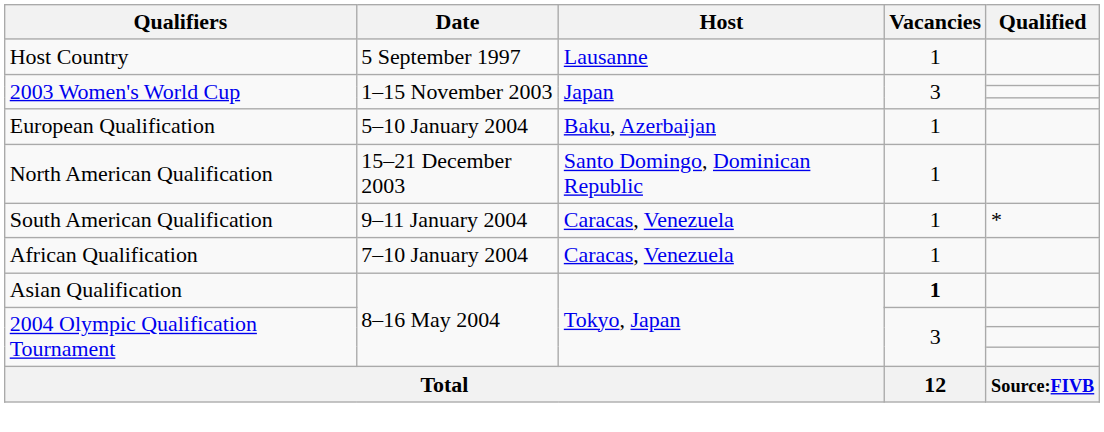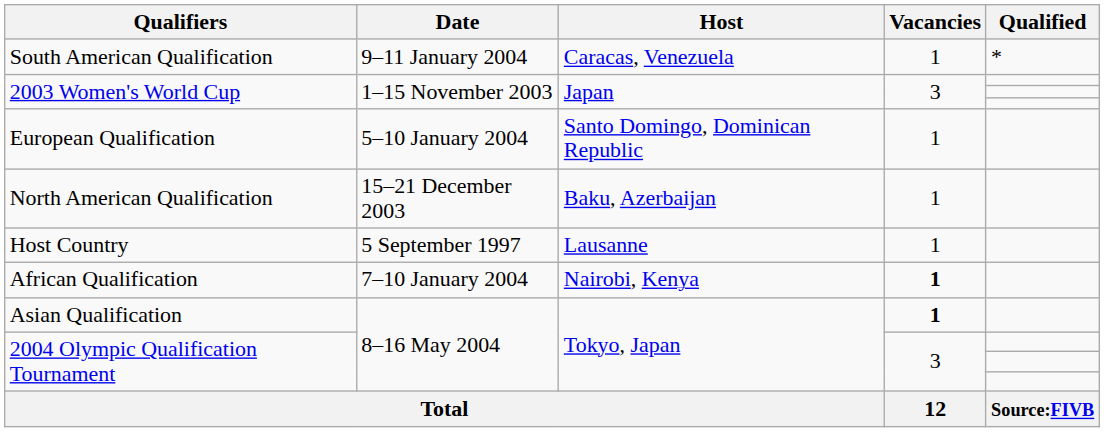 <table class="wikitable" width=800>
 <tr>
 <th>Qualifiers</th>
 <th>Date</th>
 <th>Host</th>
 <th>Vacancies</th>
 <th>Qualified</th>
 </tr>
 <tr>
-<td>Host Country</td>
-<td>5 September 1997</td>
-<td> <a href='#'>Lausanne</a></td>
+<td>South American Qualification</td>
+<td>9–11 January 2004</td>
+<td> <a href='#'>Caracas</a>, <a href='#'>Venezuela</a></td>
 <td align="center">1</td>
-<td></td>
+<td>*</td>
 </tr>
 <tr>
 <td rowspan=3><a href='#'>2003 Women's World Cup</a></td>
 <td rowspan=3>1–15 November 2003</td>
 <td rowspan=3> <a href='#'>Japan</a></td>
 <td align="center" rowspan=3>3</td>
 <td></td>
 </tr>
 <tr>
 <td></td>
 </tr>
 <tr>
 <td></td>
 </tr>
 <tr>
 <td>European Qualification</td>
 <td>5–10 January 2004</td>
-<td> <a href='#'>Baku</a>, <a href='#'>Azerbaijan</a></td>
+<td> <a href='#'>Santo Domingo</a>, <a href='#'>Dominican Republic</a></td>
 <td align="center">1</td>
 <td></td>
 </tr>
 <tr>
 <td>North American Qualification</td>
 <td>15–21 December 2003</td>
-<td> <a href='#'>Santo Domingo</a>, <a href='#'>Dominican Republic</a></td>
+<td> <a href='#'>Baku</a>, <a href='#'>Azerbaijan</a></td>
 <td align="center">1</td>
 <td></td>
 </tr>
 <tr>
-<td>South American Qualification</td>
-<td>9–11 January 2004</td>
-<td> <a href='#'>Caracas</a>, <a href='#'>Venezuela</a></td>
+<td>Host Country</td>
+<td>5 September 1997</td>
+<td> <a href='#'>Lausanne</a></td>
 <td align="center">1</td>
-<td>*</td>
+<td></td>
 </tr>
 <tr>
 <td>African Qualification</td>
 <td>7–10 January 2004</td>
-<td> <a href='#'>Caracas</a>, <a href='#'>Venezuela</a></td>
-<td align="center">1</td>
+<td> <a href='#'>Nairobi</a>, <a href='#'>Kenya</a></td>
+<td align="center"><strong>1</strong></td>
 <td></td>
 </tr>
 <tr>
 <td>Asian Qualification</td>
 <td rowspan=4>8–16 May 2004</td>
 <td rowspan=4> <a href='#'>Tokyo</a>, <a href='#'>Japan</a></td>
 <td align="center"><strong>1</strong></td>
 <td></td>
 </tr>
 <tr>
 <td rowspan=3><a href='#'>2004 Olympic Qualification Tournament</a></td>
 <td align="center" rowspan=3>3</td>
 <td></td>
 </tr>
 <tr>
 <td></td>
 </tr>
 <tr>
 <td></td>
 </tr>
 <tr>
 <th colspan="3">Total</th>
 <th>12</th>
 <th><small>Source:<a href='#'>FIVB</a></small></th>
 </tr>
 </table>
